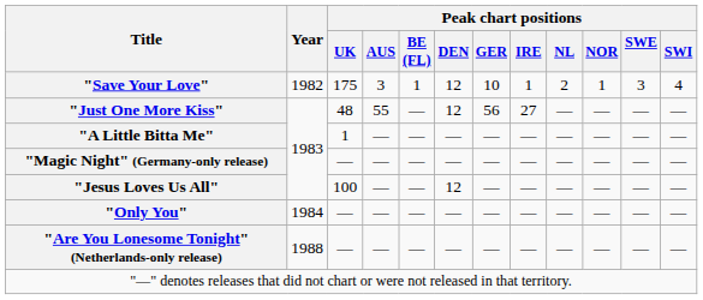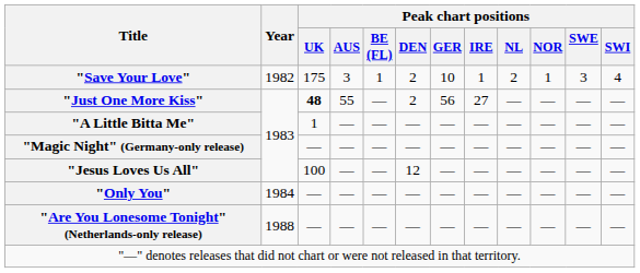 <table class="wikitable plainrowheaders" style="text-align:center;">
 <tr>
 <th rowspan="2" scope="col" style="width:17em;">Title</th>
 <th rowspan="2" scope="col" style="width:2em;">Year</th>
 <th colspan="10">Peak chart positions</th>
 </tr>
 <tr>
 <th scope="col" style="width:2em;font-size:90%;"><a href='#'>UK</a><br></th>
 <th scope="col" style="width:2em;font-size:90%;"><a href='#'>AUS</a><br></th>
 <th scope="col" style="width:2em;font-size:90%;"><a href='#'>BE (FL)</a><br></th>
 <th scope="col" style="width:2em;font-size:90%;"><a href='#'>DEN</a><br></th>
 <th scope="col" style="width:2em;font-size:90%;"><a href='#'>GER</a><br></th>
 <th scope="col" style="width:2em;font-size:90%;"><a href='#'>IRE</a><br></th>
 <th scope="col" style="width:2em;font-size:90%;"><a href='#'>NL</a><br></th>
 <th scope="col" style="width:2em;font-size:90%;"><a href='#'>NOR</a><br></th>
 <th scope="col" style="width:2em;font-size:90%;"><a href='#'>SWE</a><br><br></th>
 <th scope="col" style="width:2em;font-size:90%;"><a href='#'>SWI</a><br></th>
 </tr>
 <tr>
 <th scope="row">"<a href='#'>Save Your Love</a>"</th>
 <td>1982</td>
 <td>175</td>
 <td>3</td>
 <td>1</td>
-<td>12</td>
+<td>2</td>
 <td>10</td>
 <td>1</td>
 <td>2</td>
 <td>1</td>
 <td>3</td>
 <td>4</td>
 </tr>
 <tr>
 <th scope="row">"<a href='#'>Just One More Kiss</a>"</th>
 <td rowspan="4">1983</td>
-<td>48</td>
+<td><strong>48</strong></td>
 <td>55</td>
 <td>—</td>
-<td>12</td>
+<td>2</td>
 <td>56</td>
 <td>27</td>
 <td>—</td>
 <td>—</td>
 <td>—</td>
 <td>—</td>
 </tr>
 <tr>
 <th scope="row">"A Little Bitta Me"</th>
 <td>1</td>
 <td>—</td>
 <td>—</td>
 <td>—</td>
 <td>—</td>
 <td>—</td>
 <td>—</td>
 <td>—</td>
 <td>—</td>
 <td>—</td>
 </tr>
 <tr>
 <th scope="row">"Magic Night" <small>(Germany-only release)</small></th>
 <td>—</td>
 <td>—</td>
 <td>—</td>
 <td>—</td>
 <td>—</td>
 <td>—</td>
 <td>—</td>
 <td>—</td>
 <td>—</td>
 <td>—</td>
 </tr>
 <tr>
 <th scope="row">"Jesus Loves Us All"</th>
 <td>100</td>
 <td>—</td>
 <td>—</td>
 <td>12</td>
 <td>—</td>
 <td>—</td>
 <td>—</td>
 <td>—</td>
 <td>—</td>
 <td>—</td>
 </tr>
 <tr>
 <th scope="row">"<a href='#'>Only You</a>"</th>
 <td>1984</td>
 <td>—</td>
 <td>—</td>
 <td>—</td>
 <td>—</td>
 <td>—</td>
 <td>—</td>
 <td>—</td>
 <td>—</td>
 <td>—</td>
 <td>—</td>
 </tr>
 <tr>
 <th scope="row">"<a href='#'>Are You Lonesome Tonight</a>" <small>(Netherlands-only release)</small></th>
 <td>1988</td>
 <td>—</td>
 <td>—</td>
 <td>—</td>
 <td>—</td>
 <td>—</td>
 <td>—</td>
 <td>—</td>
 <td>—</td>
 <td>—</td>
 <td>—</td>
 </tr>
 <tr>
 <td colspan="12" style="font-size:90%">"—" denotes releases that did not chart or were not released in that territory.</td>
 </tr>
 </table>
